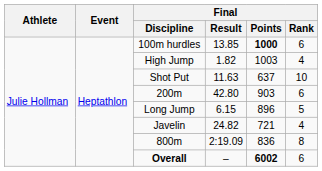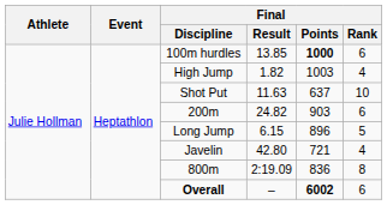 <table class=wikitable style="font-size:90%" width="50%">
 <tr>
 <th rowspan="2">Athlete</th>
 <th rowspan="2">Event</th>
 <th colspan="4">Final</th>
 </tr>
 <tr>
 <th>Discipline</th>
 <th>Result</th>
 <th>Points</th>
 <th>Rank</th>
 </tr>
 <tr>
 <td rowspan="8"><a href='#'>Julie Hollman</a></td>
 <td rowspan="8"><a href='#'>Heptathlon</a></td>
 <td align="center">100m hurdles</td>
 <td align="center">13.85</td>
 <td align="center"><strong>1000</strong></td>
 <td align="center">6</td>
 </tr>
 <tr>
 <td align="center">High Jump</td>
 <td align="center">1.82</td>
 <td align="center">1003</td>
 <td align="center">4</td>
 </tr>
 <tr>
 <td align="center">Shot Put</td>
 <td align="center">11.63</td>
 <td align="center">637</td>
 <td align="center">10</td>
 </tr>
 <tr>
 <td align="center">200m</td>
-<td align="center">42.80</td>
+<td align="center">24.82</td>
 <td align="center">903</td>
 <td align="center">6</td>
 </tr>
 <tr>
 <td align="center">Long Jump</td>
 <td align="center">6.15</td>
 <td align="center">896</td>
 <td align="center">5</td>
 </tr>
 <tr>
 <td align="center">Javelin</td>
-<td align="center">24.82</td>
+<td align="center">42.80</td>
 <td align="center">721</td>
 <td align="center">4</td>
 </tr>
 <tr>
 <td align="center">800m</td>
 <td align="center">2:19.09</td>
 <td align="center">836</td>
 <td align="center">8</td>
 </tr>
 <tr>
 <td align="center"><strong>Overall</strong></td>
 <td align="center">–</td>
 <td align="center"><strong>6002</strong></td>
 <td align="center">6</td>
 </tr>
 </table>
